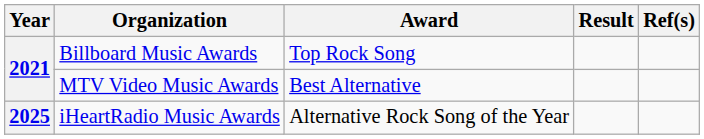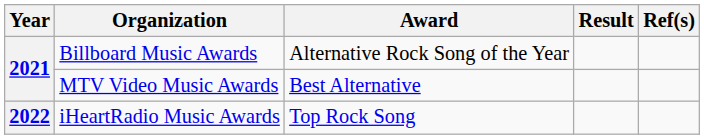 <table class="wikitable plainrowheaders">
 <tr align=center>
 <th scope="col">Year</th>
 <th scope="col">Organization</th>
 <th scope="col">Award</th>
 <th scope="col">Result</th>
 <th scope="col">Ref(s)</th>
 </tr>
 <tr>
 <th rowspan="2"><a href='#'>2021</a></th>
 <td><a href='#'>Billboard Music Awards</a></td>
-<td><a href='#'>Top Rock Song</a></td>
+<td>Alternative Rock Song of the Year</td>
 <td></td>
 <td style="text-align:center;"></td>
 </tr>
 <tr>
 <td><a href='#'>MTV Video Music Awards</a></td>
 <td><a href='#'>Best Alternative</a></td>
 <td></td>
 <td style="text-align:center;"></td>
 </tr>
 <tr>
-<th><a href='#'>2025</a></th>
+<th><a href='#'>2022</a></th>
 <td><a href='#'>iHeartRadio Music Awards</a></td>
-<td>Alternative Rock Song of the Year</td>
+<td><a href='#'>Top Rock Song</a></td>
 <td></td>
 <td style="text-align:center;"></td>
 </tr>
 </table>
